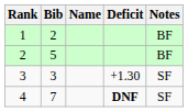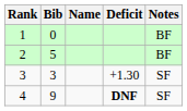 <table class="wikitable" style="text-align:center;">
 <tr>
 <th>Rank</th>
 <th>Bib</th>
 <th>Name</th>
 <th>Deficit</th>
 <th>Notes</th>
 </tr>
 <tr bgcolor=ccffcc>
 <td>1</td>
-<td>2</td>
+<td>0</td>
 <td align=left></td>
 <td></td>
 <td>BF</td>
 </tr>
 <tr bgcolor=ccffcc>
 <td>2</td>
 <td>5</td>
 <td align=left></td>
 <td></td>
 <td>BF</td>
 </tr>
 <tr>
 <td>3</td>
 <td>3</td>
 <td align=left></td>
 <td>+1.30</td>
 <td>SF</td>
 </tr>
 <tr>
 <td>4</td>
-<td>7</td>
+<td>9</td>
 <td align=left></td>
 <td><strong>DNF</strong></td>
 <td>SF</td>
 </tr>
 </table>
